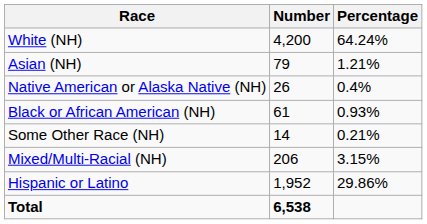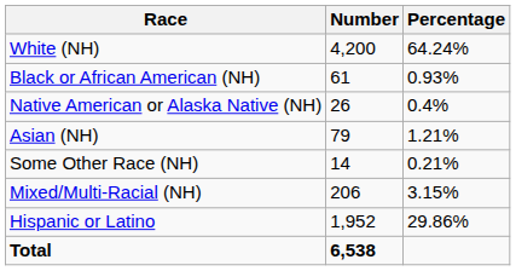 <table class="wikitable">
 <tr>
 <th>Race</th>
 <th>Number</th>
 <th>Percentage</th>
 </tr>
 <tr>
 <td><a href='#'>White</a> (NH)</td>
 <td>4,200</td>
 <td>64.24%</td>
 </tr>
 <tr>
-<td><a href='#'>Asian</a> (NH)</td>
-<td>79</td>
-<td>1.21%</td>
+<td><a href='#'>Black or African American</a> (NH)</td>
+<td>61</td>
+<td>0.93%</td>
 </tr>
 <tr>
 <td><a href='#'>Native American</a> or <a href='#'>Alaska Native</a> (NH)</td>
 <td>26</td>
 <td>0.4%</td>
 </tr>
 <tr>
-<td><a href='#'>Black or African American</a> (NH)</td>
-<td>61</td>
-<td>0.93%</td>
+<td><a href='#'>Asian</a> (NH)</td>
+<td>79</td>
+<td>1.21%</td>
 </tr>
 <tr>
 <td>Some Other Race (NH)</td>
 <td>14</td>
 <td>0.21%</td>
 </tr>
 <tr>
 <td><a href='#'>Mixed/Multi-Racial</a> (NH)</td>
 <td>206</td>
 <td>3.15%</td>
 </tr>
 <tr>
 <td><a href='#'>Hispanic or Latino</a></td>
 <td>1,952</td>
 <td>29.86%</td>
 </tr>
 <tr>
 <td><strong>Total</strong></td>
 <td><strong>6,538</strong></td>
 <td></td>
 </tr>
 </table>
